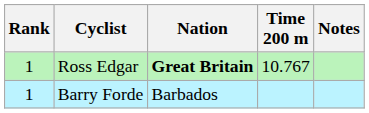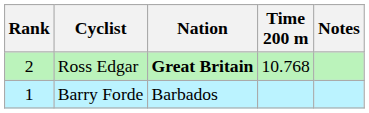 <table class="wikitable sortable" style="text-align:center">
 <tr>
 <th>Rank</th>
 <th>Cyclist</th>
 <th>Nation</th>
 <th>Time<br>200 m</th>
 <th>Notes</th>
 </tr>
 <tr bgcolor=bbf3bb>
-<td>1</td>
+<td>2</td>
 <td align=left>Ross Edgar</td>
 <td align=left><strong>Great Britain</strong></td>
-<td>10.767</td>
+<td>10.768</td>
 <td></td>
 </tr>
 <tr bgcolor=bbf3ff>
 <td>1</td>
 <td align=left>Barry Forde</td>
 <td align=left>Barbados</td>
 <td></td>
 <td></td>
 </tr>
 </table>
